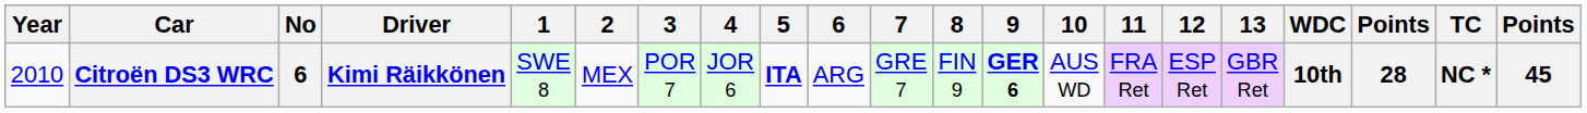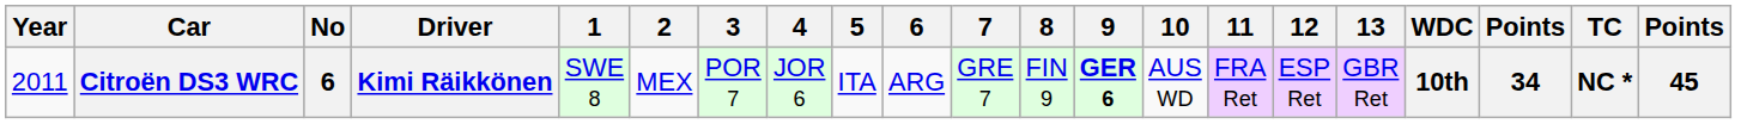 <table class="wikitable" style="text-align:center; font-size:90%">
 <tr>
 <th>Year</th>
 <th>Car</th>
 <th>No</th>
 <th>Driver</th>
 <th>1</th>
 <th>2</th>
 <th>3</th>
 <th>4</th>
 <th>5</th>
 <th>6</th>
 <th>7</th>
 <th>8</th>
 <th>9</th>
 <th>10</th>
 <th>11</th>
 <th>12</th>
 <th>13</th>
 <th>WDC</th>
 <th>Points</th>
 <th>TC</th>
 <th>Points</th>
 </tr>
 <tr>
-<td><a href='#'>2010</a></td>
+<td><a href='#'>2011</a></td>
 <th><a href='#'>Citroën DS3 WRC</a></th>
 <th>6</th>
 <th> <a href='#'>Kimi Räikkönen</a></th>
 <td style="background:#DFFFDF;"><a href='#'>SWE</a><br><small>8</small></td>
 <td><a href='#'>MEX</a></td>
 <td style="background:#DFFFDF;"><a href='#'>POR</a><br><small>7</small></td>
 <td style="background:#DFFFDF;"><a href='#'>JOR</a><br><small>6</small></td>
-<td><strong><a href='#'>ITA</a></strong></td>
+<td><a href='#'>ITA</a></td>
 <td><a href='#'>ARG</a></td>
 <td style="background:#DFFFDF;"><a href='#'>GRE</a><br><small>7</small></td>
 <td style="background:#DFFFDF;"><a href='#'>FIN</a><br><small>9</small></td>
 <td style="background:#DFFFDF;"><strong><a href='#'>GER</a><br><small>6</small></strong></td>
 <td><a href='#'>AUS</a><br><small>WD</small></td>
 <td style="background:#EFCFFF;"><a href='#'>FRA</a><br><small>Ret</small></td>
 <td style="background:#EFCFFF;"><a href='#'>ESP</a><br><small>Ret</small></td>
 <td style="background:#EFCFFF;"><a href='#'>GBR</a><br><small>Ret</small></td>
 <th>10th</th>
-<th>28</th>
+<th>34</th>
 <th>NC *</th>
 <th>45</th>
 </tr>
 </table>
